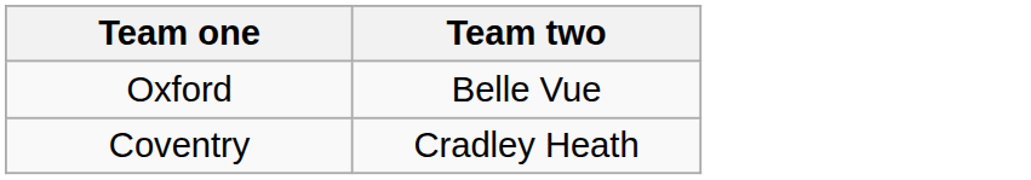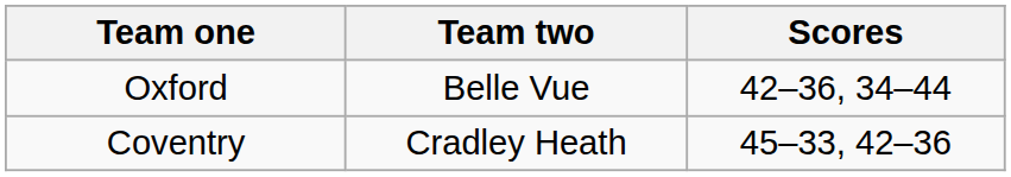 <table class="wikitable" style="text-align: center">
 <tr>
 <th width=150>Team one</th>
 <th width=150>Team two</th>
+<th width=140>Scores</th>
 </tr>
 <tr>
 <td>Oxford</td>
 <td>Belle Vue</td>
+<td>42–36, 34–44</td>
 </tr>
 <tr>
 <td>Coventry</td>
 <td>Cradley Heath</td>
+<td>45–33, 42–36</td>
 </tr>
 </table>
